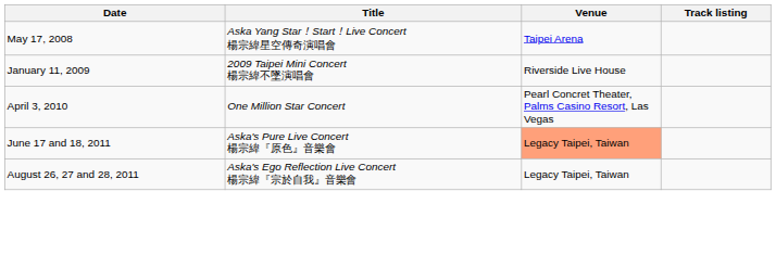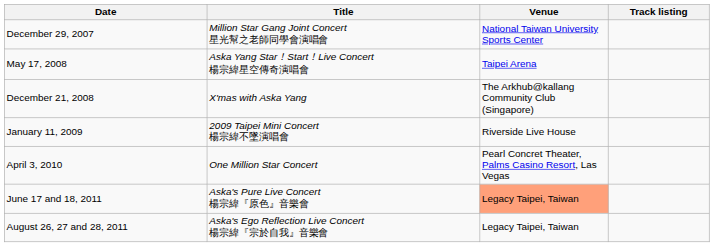 <table class="wikitable" border="1" width="90%">
 <tr>
 <th>Date</th>
 <th>Title</th>
 <th width=200>Venue</th>
 <th>Track listing</th>
 </tr>
 <tr>
+<td>December 29, 2007</td>
+<td><em>Million Star Gang Joint Concert</em><br>星光幫之老師同學會演唱會</td>
+<td><a href='#'>National Taiwan University Sports Center</a></td>
+<td></td>
+</tr>
+<tr>
 <td>May 17, 2008</td>
 <td><em>Aska Yang Star！Start！Live Concert</em><br>楊宗緯星空傳奇演唱會</td>
 <td><a href='#'>Taipei Arena</a></td>
+<td></td>
+</tr>
+<tr>
+<td>December 21, 2008</td>
+<td><em>X'mas with Aska Yang</em></td>
+<td>The Arkhub@kallang Community Club (Singapore)</td>
 <td></td>
 </tr>
 <tr>
 <td>January 11, 2009</td>
 <td><em>2009 Taipei Mini Concert</em><br>楊宗緯不墜演唱會</td>
 <td>Riverside Live House</td>
 <td></td>
 </tr>
 <tr>
 <td>April 3, 2010</td>
 <td><em>One Million Star Concert</em></td>
 <td>Pearl Concret Theater, <a href='#'>Palms Casino Resort</a>, Las Vegas</td>
 <td></td>
 </tr>
 <tr>
 <td>June 17 and 18, 2011</td>
 <td><em>Aska's Pure Live Concert</em><br>楊宗緯『原色』音樂會</td>
 <td style="background: lightsalmon;">Legacy Taipei, Taiwan</td>
 <td></td>
 </tr>
 <tr>
 <td>August 26, 27 and 28, 2011</td>
 <td><em>Aska's Ego Reflection Live Concert</em><br>楊宗緯『宗於自我』音樂會</td>
 <td>Legacy Taipei, Taiwan</td>
 <td></td>
 </tr>
 </table>
